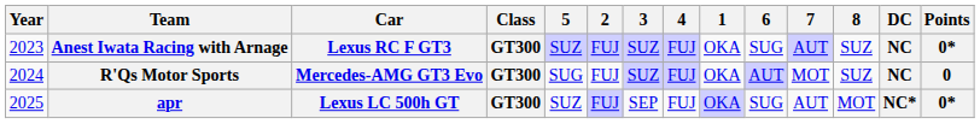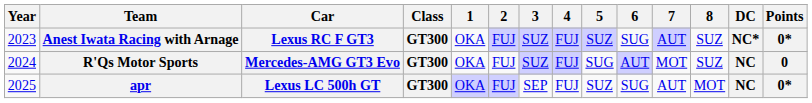 <table class="wikitable" style="text-align:center; font-size:90%">
 <tr>
 <th>Year</th>
 <th>Team</th>
 <th>Car</th>
 <th>Class</th>
-<th>5</th>
+<th>1</th>
 <th>2</th>
 <th>3</th>
 <th>4</th>
-<th>1</th>
+<th>5</th>
 <th>6</th>
 <th>7</th>
 <th>8</th>
 <th>DC</th>
 <th>Points</th>
 </tr>
 <tr>
 <td><a href='#'>2023</a></td>
 <th><a href='#'>Anest Iwata Racing</a> with Arnage</th>
 <th><a href='#'>Lexus RC F GT3</a></th>
 <th>GT300</th>
+<td><a href='#'>OKA</a></td>
+<td style="background:#CFCFFF;"><a href='#'>FUJ</a><br></td>
 <td style="background:#CFCFFF;"><a href='#'>SUZ</a><br></td>
 <td style="background:#CFCFFF;"><a href='#'>FUJ</a><br></td>
 <td style="background:#CFCFFF;"><a href='#'>SUZ</a><br></td>
-<td style="background:#CFCFFF;"><a href='#'>FUJ</a><br></td>
-<td><a href='#'>OKA</a></td>
 <td><a href='#'>SUG</a></td>
 <td style="background:#CFCFFF;"><a href='#'>AUT</a><br></td>
 <td><a href='#'>SUZ</a></td>
-<th>NC</th>
+<th>NC*</th>
 <th>0*</th>
 </tr>
 <tr>
 <td><a href='#'>2024</a></td>
 <th>R'Qs Motor Sports</th>
 <th><a href='#'>Mercedes-AMG GT3 Evo</a></th>
 <th>GT300</th>
-<td><a href='#'>SUG</a></td>
+<td><a href='#'>OKA</a></td>
 <td><a href='#'>FUJ</a></td>
 <td style="background:#CFCFFF;"><a href='#'>SUZ</a><br></td>
 <td style="background:#CFCFFF;"><a href='#'>FUJ</a><br></td>
-<td><a href='#'>OKA</a></td>
+<td><a href='#'>SUG</a></td>
 <td style="background:#CFCFFF;"><a href='#'>AUT</a><br></td>
 <td><a href='#'>MOT</a></td>
 <td><a href='#'>SUZ</a></td>
 <th>NC</th>
 <th>0</th>
 </tr>
 <tr>
 <td><a href='#'>2025</a></td>
 <th><a href='#'>apr</a></th>
 <th><a href='#'>Lexus LC 500h GT</a></th>
 <th>GT300</th>
-<td style="background:#;"><a href='#'>SUZ</a><br></td>
+<td style="background:#CFCFFF;"><a href='#'>OKA</a><br></td>
 <td style="background:#CFCFFF;"><a href='#'>FUJ</a><br></td>
 <td style="background:#;"><a href='#'>SEP</a><br></td>
 <td style="background:#;"><a href='#'>FUJ</a><br></td>
-<td style="background:#CFCFFF;"><a href='#'>OKA</a><br></td>
+<td style="background:#;"><a href='#'>SUZ</a><br></td>
 <td style="background:#;"><a href='#'>SUG</a><br></td>
 <td style="background:#;"><a href='#'>AUT</a><br></td>
 <td style="background:#;"><a href='#'>MOT</a><br></td>
-<th>NC*</th>
+<th>NC</th>
 <th>0*</th>
 </tr>
 </table>
